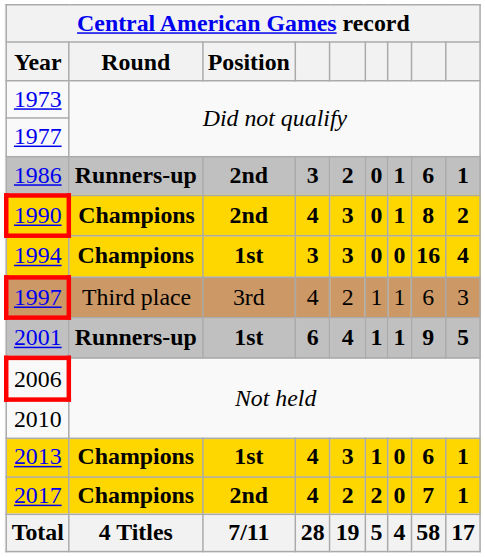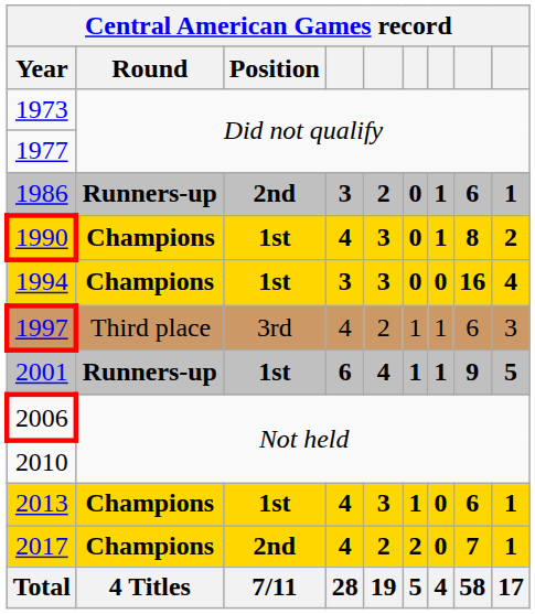 <table class="wikitable" style="text-align: center;">
 <tr>
 <th colspan=9><a href='#'>Central American Games</a> record</th>
 </tr>
 <tr>
 <th>Year</th>
 <th>Round</th>
 <th>Position</th>
 <th></th>
 <th></th>
 <th></th>
 <th></th>
 <th></th>
 <th></th>
 </tr>
 <tr>
 <td> <a href='#'>1973</a></td>
 <td colspan=8 rowspan=2><em>Did not qualify</em></td>
 </tr>
 <tr>
 <td> <a href='#'>1977</a></td>
 </tr>
 <tr style="background:silver;">
 <td> <a href='#'>1986</a></td>
 <td><strong>Runners-up</strong></td>
 <td><strong>2nd</strong></td>
 <td><strong>3</strong></td>
 <td><strong>2</strong></td>
 <td><strong>0</strong></td>
 <td><strong>1</strong></td>
 <td><strong>6</strong></td>
 <td><strong>1</strong></td>
 </tr>
 <tr style="background:gold;">
 <td style="border:3px solid red"> <a href='#'>1990</a></td>
 <td><strong>Champions</strong></td>
-<td><strong>2nd</strong></td>
+<td><strong>1st</strong></td>
 <td><strong>4</strong></td>
 <td><strong>3</strong></td>
 <td><strong>0</strong></td>
 <td><strong>1</strong></td>
 <td><strong>8</strong></td>
 <td><strong>2</strong></td>
 </tr>
 <tr style="background:gold">
 <td> <a href='#'>1994</a></td>
 <td><strong>Champions</strong></td>
 <td><strong>1st</strong></td>
 <td><strong>3</strong></td>
 <td><strong>3</strong></td>
 <td><strong>0</strong></td>
 <td><strong>0</strong></td>
 <td><strong>16</strong></td>
 <td><strong>4</strong></td>
 </tr>
 <tr style="background:#c96;">
 <td style="border:3px solid red"> <a href='#'>1997</a></td>
 <td>Third place</td>
 <td>3rd</td>
 <td>4</td>
 <td>2</td>
 <td>1</td>
 <td>1</td>
 <td>6</td>
 <td>3</td>
 </tr>
 <tr style="background:silver;">
 <td> <a href='#'>2001</a></td>
 <td><strong>Runners-up</strong></td>
 <td><strong>1st</strong></td>
 <td><strong>6</strong></td>
 <td><strong>4</strong></td>
 <td><strong>1</strong></td>
 <td><strong>1</strong></td>
 <td><strong>9</strong></td>
 <td><strong>5</strong></td>
 </tr>
 <tr>
 <td style="border:3px solid red"> 2006</td>
 <td colspan=8 rowspan=2><em>Not held</em></td>
 </tr>
 <tr>
 <td> 2010</td>
 </tr>
 <tr style="background:gold;">
 <td> <a href='#'>2013</a></td>
 <td><strong>Champions</strong></td>
 <td><strong>1st</strong></td>
 <td><strong>4</strong></td>
 <td><strong>3</strong></td>
 <td><strong>1</strong></td>
 <td><strong>0</strong></td>
 <td><strong>6</strong></td>
 <td><strong>1</strong></td>
 </tr>
 <tr style="background:gold;">
 <td> <a href='#'>2017</a></td>
 <td><strong>Champions</strong></td>
 <td><strong>2nd</strong></td>
 <td><strong>4</strong></td>
 <td><strong>2</strong></td>
 <td><strong>2</strong></td>
 <td><strong>0</strong></td>
 <td><strong>7</strong></td>
 <td><strong>1</strong></td>
 </tr>
 <tr>
 <th>Total</th>
 <th>4 Titles</th>
 <th>7/11</th>
 <th>28</th>
 <th>19</th>
 <th>5</th>
 <th>4</th>
 <th>58</th>
 <th>17</th>
 </tr>
 </table>
